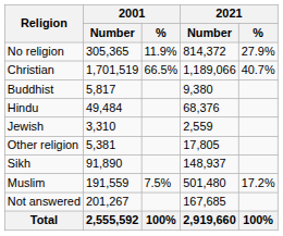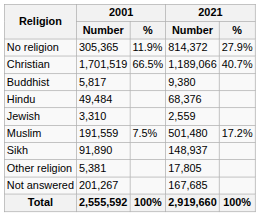 <table class="wikitable">
 <tr>
 <th rowspan="2">Religion</th>
 <th colspan="2">2001</th>
 <th colspan="2">2021</th>
 </tr>
 <tr>
 <th>Number</th>
 <th>%</th>
 <th>Number</th>
 <th>%</th>
 </tr>
 <tr>
 <td>No religion</td>
 <td>305,365</td>
 <td>11.9%</td>
 <td>814,372</td>
 <td>27.9%</td>
 </tr>
 <tr>
 <td>Christian</td>
 <td>1,701,519</td>
 <td>66.5%</td>
 <td>1,189,066</td>
 <td>40.7%</td>
 </tr>
 <tr>
 <td>Buddhist</td>
 <td>5,817</td>
 <td></td>
 <td>9,380</td>
 <td></td>
 </tr>
 <tr>
 <td>Hindu</td>
 <td>49,484</td>
 <td></td>
 <td>68,376</td>
 <td></td>
 </tr>
 <tr>
 <td>Jewish</td>
 <td>3,310</td>
 <td></td>
 <td>2,559</td>
 <td></td>
 </tr>
 <tr>
-<td>Other religion</td>
-<td>5,381</td>
-<td></td>
-<td>17,805</td>
-<td></td>
+<td>Muslim</td>
+<td>191,559</td>
+<td>7.5%</td>
+<td>501,480</td>
+<td>17.2%</td>
 </tr>
 <tr>
 <td>Sikh</td>
 <td>91,890</td>
 <td></td>
 <td>148,937</td>
 <td></td>
 </tr>
 <tr>
-<td>Muslim</td>
-<td>191,559</td>
-<td>7.5%</td>
-<td>501,480</td>
-<td>17.2%</td>
+<td>Other religion</td>
+<td>5,381</td>
+<td></td>
+<td>17,805</td>
+<td></td>
 </tr>
 <tr>
 <td>Not answered</td>
 <td>201,267</td>
 <td></td>
 <td>167,685</td>
 <td></td>
 </tr>
 <tr>
 <th>Total</th>
 <th>2,555,592</th>
 <th>100%</th>
 <th>2,919,660</th>
 <th>100%</th>
 </tr>
 </table>
